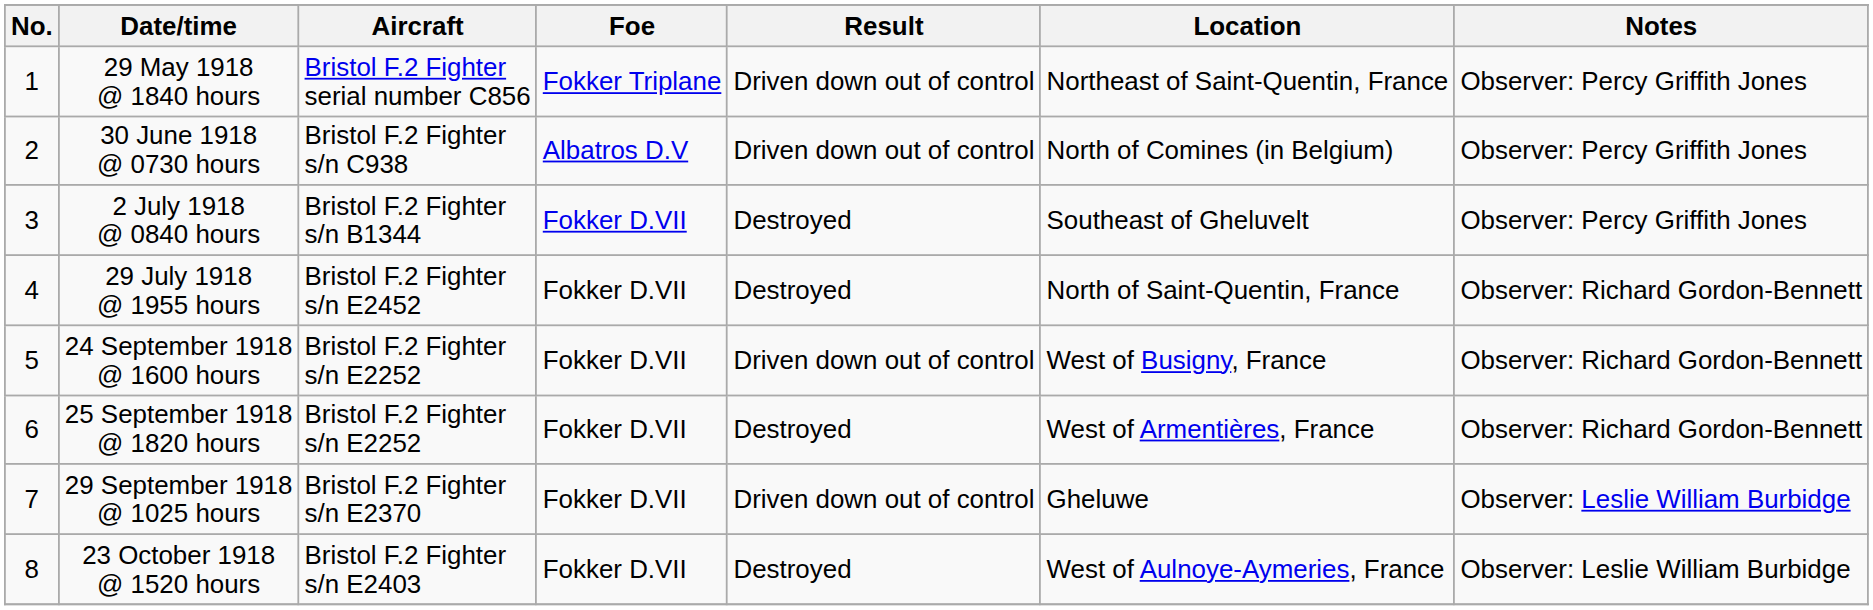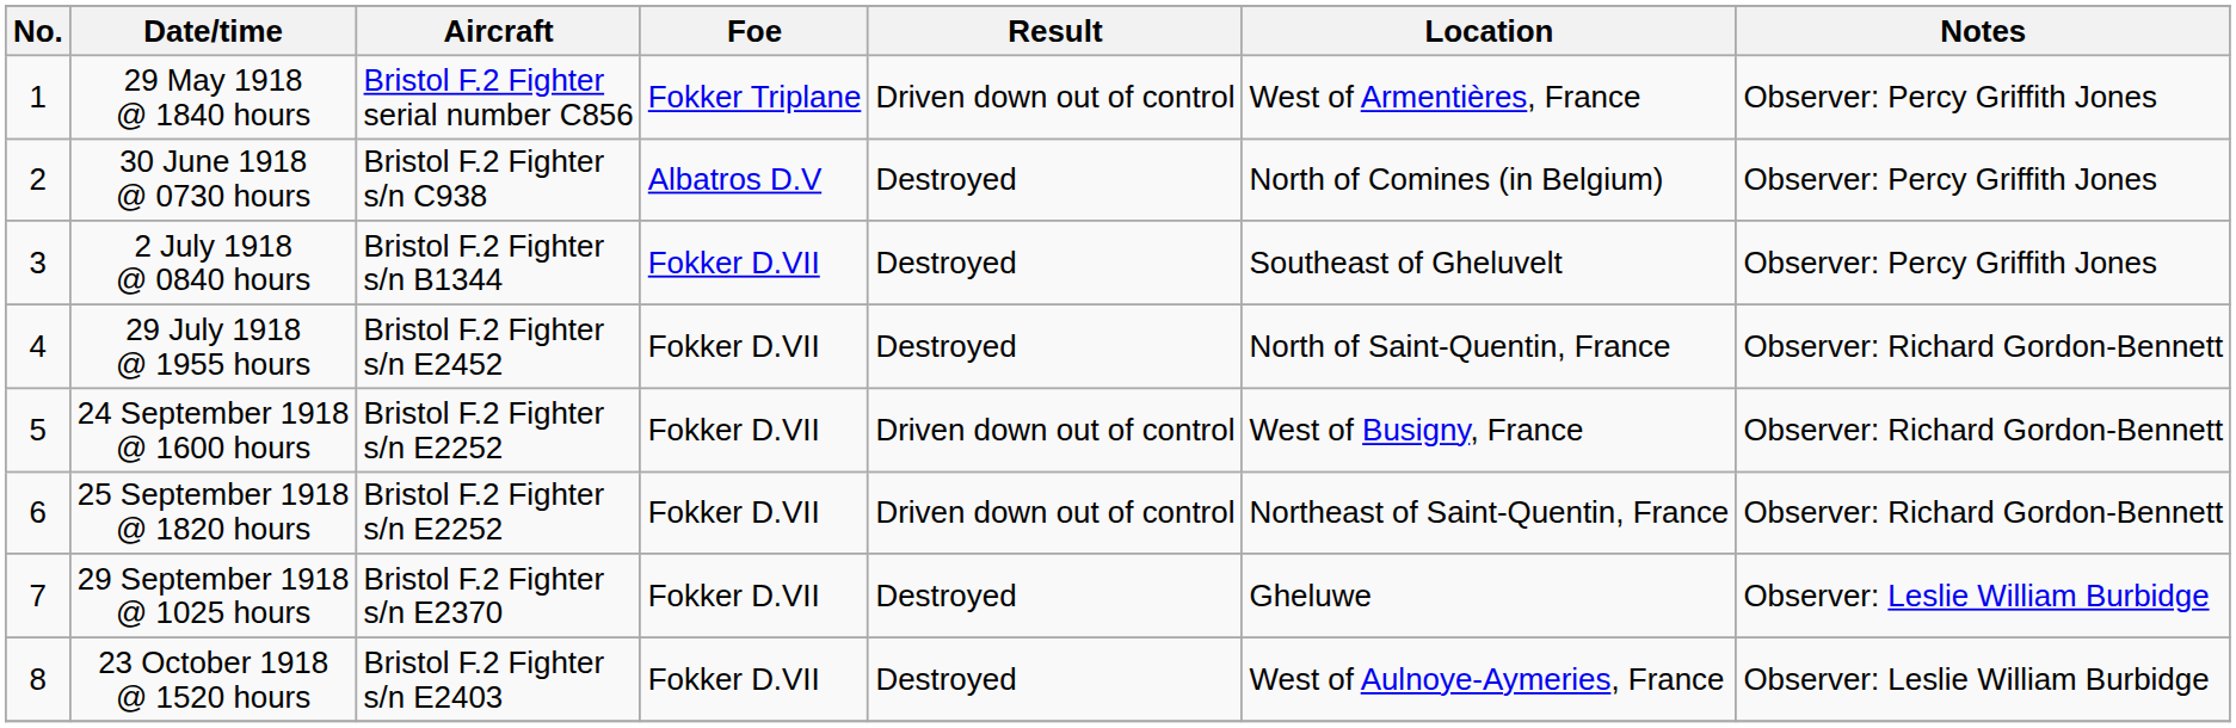 <table class="wikitable" style="font-size:90%;">
 <tr>
 </tr>
 <tr>
 <th>No.</th>
 <th>Date/time</th>
 <th>Aircraft</th>
 <th>Foe</th>
 <th>Result</th>
 <th>Location</th>
 <th>Notes</th>
 </tr>
 <tr>
 <td align="center">1</td>
 <td align="center">29 May 1918<br>@ 1840 hours</td>
 <td><a href='#'>Bristol F.2 Fighter</a><br>serial number C856</td>
 <td><a href='#'>Fokker Triplane</a></td>
 <td>Driven down out of control</td>
-<td>Northeast of Saint-Quentin, France</td>
+<td>West of <a href='#'>Armentières</a>, France</td>
 <td>Observer: Percy Griffith Jones</td>
 </tr>
 <tr>
 <td align="center">2</td>
 <td align="center">30 June 1918<br>@ 0730 hours</td>
 <td>Bristol F.2 Fighter<br>s/n C938</td>
 <td><a href='#'>Albatros D.V</a></td>
-<td>Driven down out of control</td>
+<td>Destroyed</td>
 <td>North of Comines (in Belgium)</td>
 <td>Observer: Percy Griffith Jones</td>
 </tr>
 <tr>
 <td align="center">3</td>
 <td align="center">2 July 1918<br>@ 0840 hours</td>
 <td>Bristol F.2 Fighter<br>s/n B1344</td>
 <td><a href='#'>Fokker D.VII</a></td>
 <td>Destroyed</td>
 <td>Southeast of Gheluvelt</td>
 <td>Observer: Percy Griffith Jones</td>
 </tr>
 <tr>
 <td align="center">4</td>
 <td align="center">29 July 1918<br>@ 1955 hours</td>
 <td>Bristol F.2 Fighter<br>s/n E2452</td>
 <td>Fokker D.VII</td>
 <td>Destroyed</td>
 <td>North of Saint-Quentin, France</td>
 <td>Observer: Richard Gordon-Bennett</td>
 </tr>
 <tr>
 <td align="center">5</td>
 <td align="center">24 September 1918<br>@ 1600 hours</td>
 <td>Bristol F.2 Fighter<br>s/n E2252</td>
 <td>Fokker D.VII</td>
 <td>Driven down out of control</td>
 <td>West of <a href='#'>Busigny</a>, France</td>
 <td>Observer: Richard Gordon-Bennett</td>
 </tr>
 <tr>
 <td align="center">6</td>
 <td align="center">25 September 1918<br>@ 1820 hours</td>
 <td>Bristol F.2 Fighter<br>s/n E2252</td>
 <td>Fokker D.VII</td>
-<td>Destroyed</td>
-<td>West of <a href='#'>Armentières</a>, France</td>
+<td>Driven down out of control</td>
+<td>Northeast of Saint-Quentin, France</td>
 <td>Observer: Richard Gordon-Bennett</td>
 </tr>
 <tr>
 <td align="center">7</td>
 <td align="center">29 September 1918<br>@ 1025 hours</td>
 <td>Bristol F.2 Fighter<br>s/n E2370</td>
 <td>Fokker D.VII</td>
-<td>Driven down out of control</td>
+<td>Destroyed</td>
 <td>Gheluwe</td>
 <td>Observer: <a href='#'>Leslie William Burbidge</a></td>
 </tr>
 <tr>
 <td align="center">8</td>
 <td align="center">23 October 1918<br>@ 1520 hours</td>
 <td>Bristol F.2 Fighter<br>s/n E2403</td>
 <td>Fokker D.VII</td>
 <td>Destroyed</td>
 <td>West of <a href='#'>Aulnoye-Aymeries</a>, France</td>
 <td>Observer: Leslie William Burbidge</td>
 </tr>
 <tr>
 </tr>
 </table>
